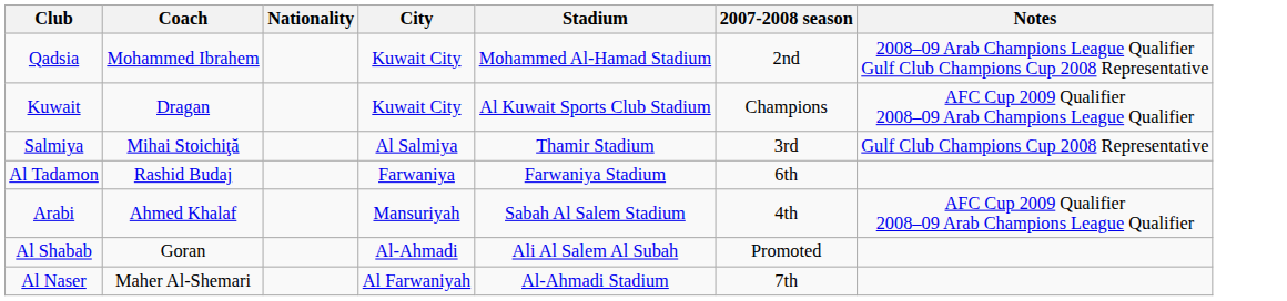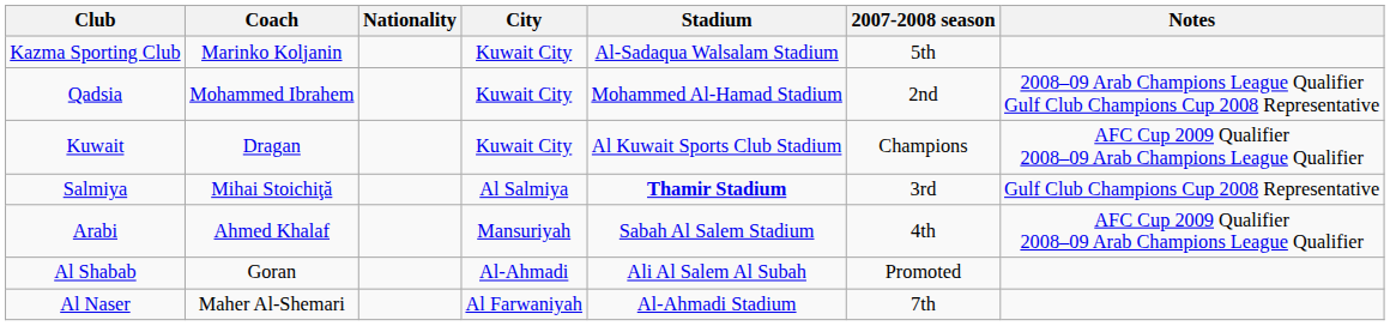 <table class="wikitable" style="text-align: center;">
 <tr>
 <th>Club</th>
 <th>Coach</th>
 <th>Nationality</th>
 <th>City</th>
 <th>Stadium</th>
 <th>2007-2008 season</th>
 <th>Notes</th>
+</tr>
+<tr>
+<td><a href='#'>Kazma Sporting Club</a></td>
+<td><a href='#'>Marinko Koljanin</a></td>
+<td></td>
+<td><a href='#'>Kuwait City</a></td>
+<td><a href='#'>Al-Sadaqua Walsalam Stadium</a></td>
+<td>5th</td>
+<td></td>
 </tr>
 <tr>
 <td><a href='#'>Qadsia</a></td>
 <td><a href='#'>Mohammed Ibrahem</a></td>
 <td></td>
 <td><a href='#'>Kuwait City</a></td>
 <td><a href='#'>Mohammed Al-Hamad Stadium</a></td>
 <td>2nd</td>
 <td><a href='#'>2008–09 Arab Champions League</a> Qualifier<br><a href='#'>Gulf Club Champions Cup 2008</a> Representative</td>
 </tr>
 <tr>
 <td><a href='#'>Kuwait</a></td>
 <td><a href='#'>Dragan</a></td>
 <td></td>
 <td><a href='#'>Kuwait City</a></td>
 <td><a href='#'>Al Kuwait Sports Club Stadium</a></td>
 <td>Champions</td>
 <td><a href='#'>AFC Cup 2009</a> Qualifier<br><a href='#'>2008–09 Arab Champions League</a> Qualifier</td>
 </tr>
 <tr>
 <td><a href='#'>Salmiya</a></td>
 <td><a href='#'>Mihai Stoichiţă</a></td>
 <td></td>
 <td><a href='#'>Al Salmiya</a></td>
-<td><a href='#'>Thamir Stadium</a></td>
+<td><strong><a href='#'>Thamir Stadium</a></strong></td>
 <td>3rd</td>
 <td><a href='#'>Gulf Club Champions Cup 2008</a> Representative</td>
-</tr>
-<tr>
-<td><a href='#'>Al Tadamon</a></td>
-<td><a href='#'>Rashid Budaj</a></td>
-<td></td>
-<td><a href='#'>Farwaniya</a></td>
-<td><a href='#'>Farwaniya Stadium</a></td>
-<td>6th</td>
-<td></td>
 </tr>
 <tr>
 <td><a href='#'>Arabi</a></td>
 <td><a href='#'>Ahmed Khalaf</a></td>
 <td></td>
 <td><a href='#'>Mansuriyah</a></td>
 <td><a href='#'>Sabah Al Salem Stadium</a></td>
 <td>4th</td>
 <td><a href='#'>AFC Cup 2009</a>   Qualifier<br><a href='#'>2008–09 Arab Champions League</a> Qualifier</td>
 </tr>
 <tr>
 <td><a href='#'>Al Shabab</a></td>
 <td>Goran</td>
 <td></td>
 <td><a href='#'>Al-Ahmadi</a></td>
 <td><a href='#'>Ali Al Salem Al Subah</a></td>
 <td>Promoted</td>
 <td></td>
 </tr>
 <tr>
 <td><a href='#'>Al Naser</a></td>
 <td>Maher Al-Shemari</td>
 <td></td>
 <td><a href='#'>Al Farwaniyah</a></td>
 <td><a href='#'>Al-Ahmadi Stadium</a></td>
 <td>7th</td>
 </tr>
 </table>
